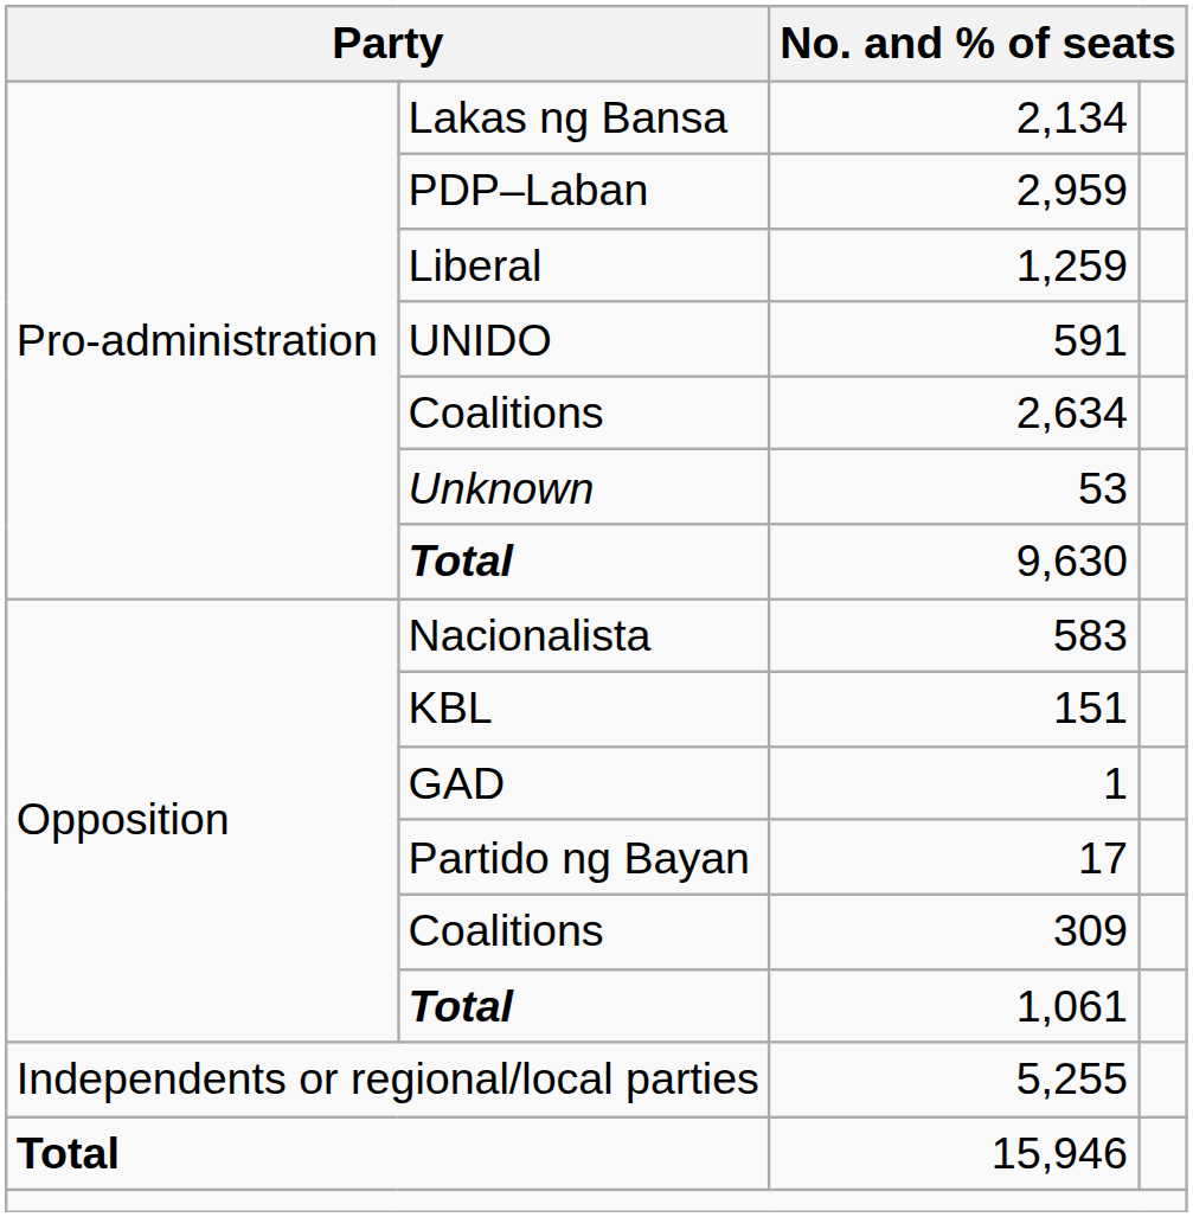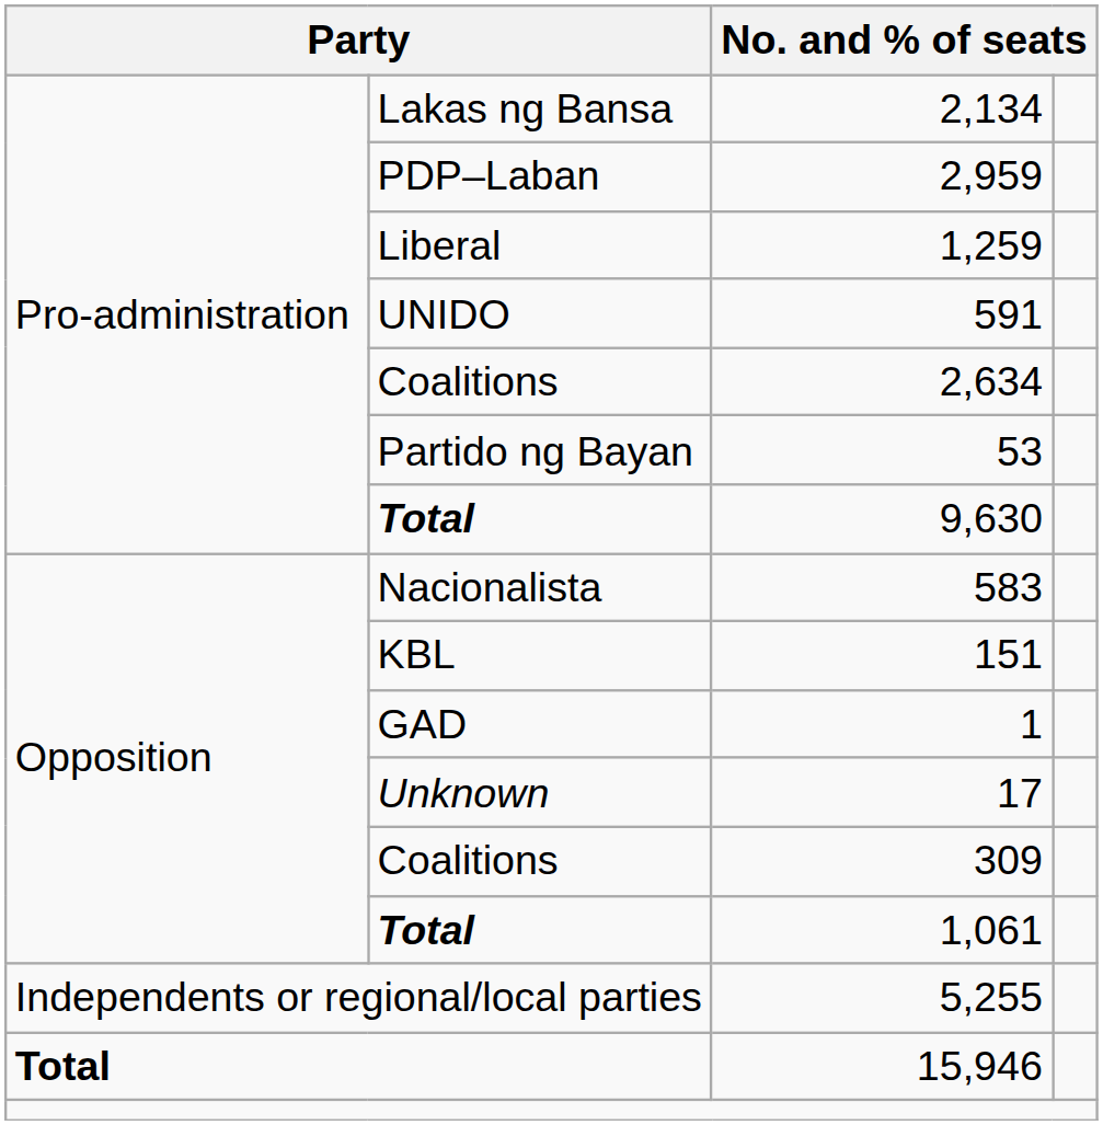 <table class="wikitable" style="line-height:1.20em; font-size:100%;">
 <tr>
 <th colspan=2>Party</th>
 <th colspan=2>No. and % of seats</th>
 </tr>
 <tr>
 <td rowspan=7>Pro-administration</td>
 <td>Lakas ng Bansa</td>
 <td style="text-align:right;">2,134</td>
 <td style="text-align:right;"></td>
 </tr>
 <tr>
 <td>PDP–Laban</td>
 <td style="text-align:right;">2,959</td>
 <td style="text-align:right;"></td>
 </tr>
 <tr>
 <td>Liberal</td>
 <td style="text-align:right;">1,259</td>
 <td style="text-align:right;"></td>
 </tr>
 <tr>
 <td>UNIDO</td>
 <td style="text-align:right;">591</td>
 <td style="text-align:right;"></td>
 </tr>
 <tr>
 <td>Coalitions</td>
 <td style="text-align:right;">2,634</td>
 <td style="text-align:right;"></td>
 </tr>
 <tr>
-<td><em>Unknown</em></td>
+<td>Partido ng Bayan</td>
 <td style="text-align:right;">53</td>
 <td style="text-align:right;"></td>
 </tr>
 <tr>
 <td><strong><em>Total</em></strong></td>
 <td style="text-align:right;">9,630</td>
 <td style="text-align:right;"></td>
 </tr>
 <tr>
 <td rowspan=6>Opposition</td>
 <td>Nacionalista</td>
 <td style="text-align:right;">583</td>
 <td style="text-align:right;"></td>
 </tr>
 <tr>
 <td>KBL</td>
 <td style="text-align:right;">151</td>
 <td style="text-align:right;"></td>
 </tr>
 <tr>
 <td>GAD</td>
 <td style="text-align:right;">1</td>
 <td style="text-align:right;"></td>
 </tr>
 <tr>
-<td>Partido ng Bayan</td>
+<td><em>Unknown</em></td>
 <td style="text-align:right;">17</td>
 <td style="text-align:right;"></td>
 </tr>
 <tr>
 <td>Coalitions</td>
 <td style="text-align:right;">309</td>
 <td style="text-align:right;"></td>
 </tr>
 <tr>
 <td><strong><em>Total</em></strong></td>
 <td style="text-align:right;">1,061</td>
 <td style="text-align:right;"></td>
 </tr>
 <tr>
 <td colspan=2>Independents or regional/local parties</td>
 <td style="text-align:right;">5,255</td>
 <td style="text-align:right;"></td>
 </tr>
 <tr>
 <td colspan=2><strong>Total</strong></td>
 <td style="text-align:right;">15,946</td>
 <td style="text-align:right;"></td>
 </tr>
 <tr>
 <td colspan=4></td>
 </tr>
 </table>
